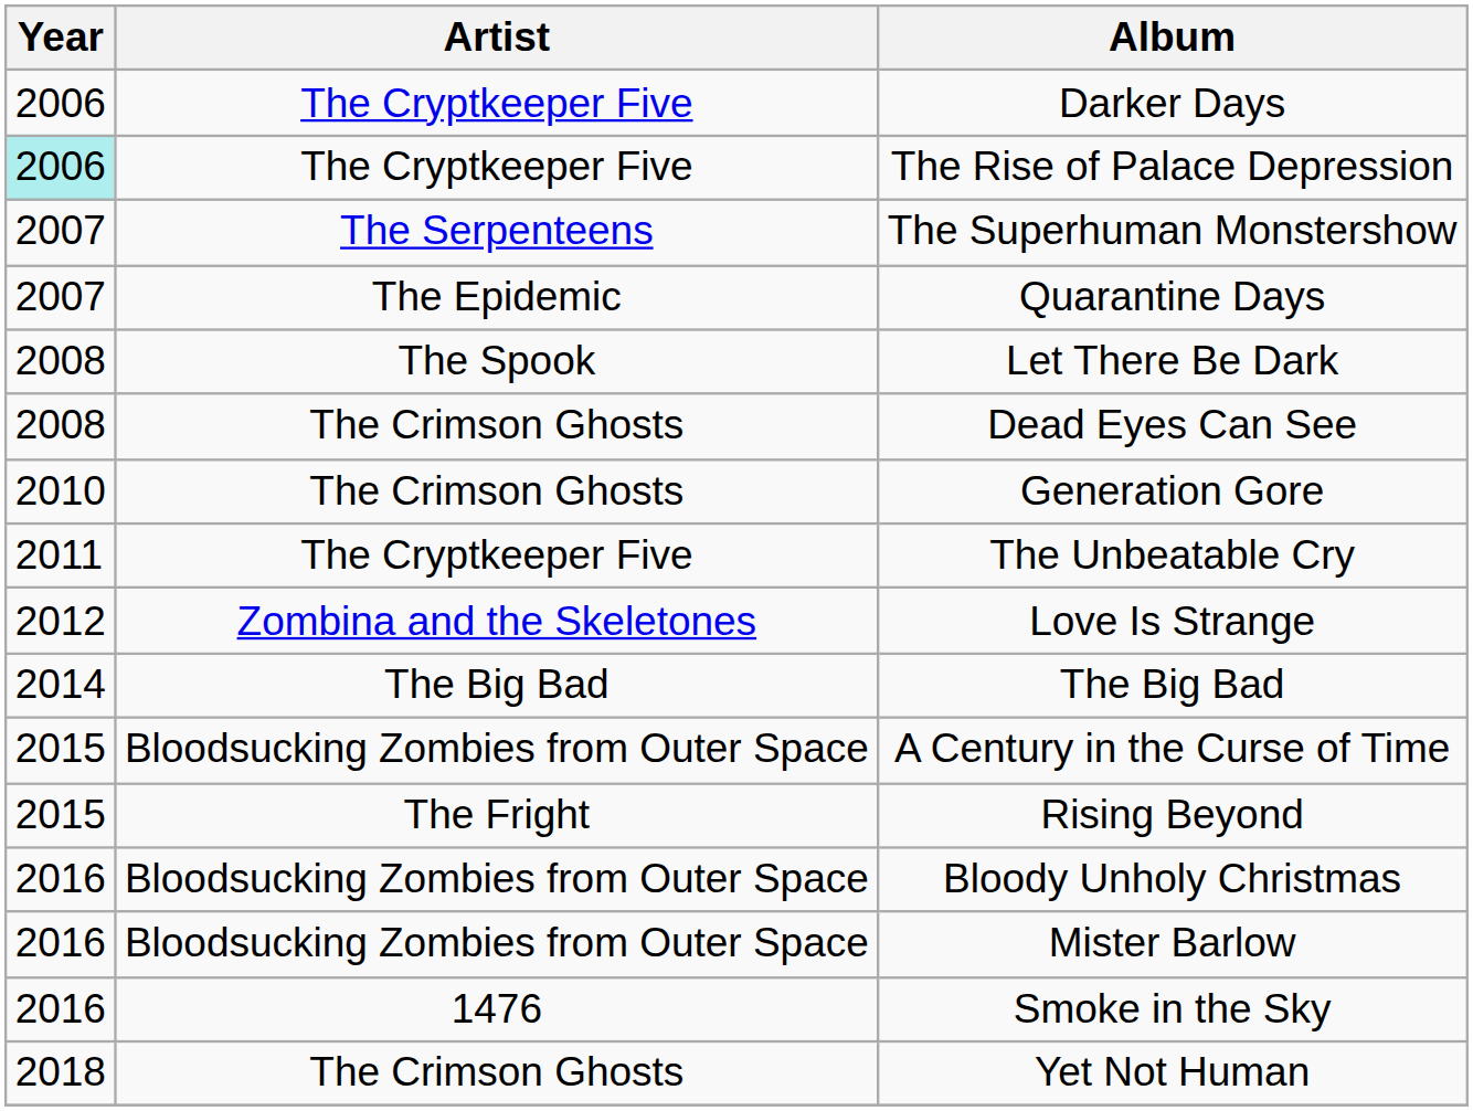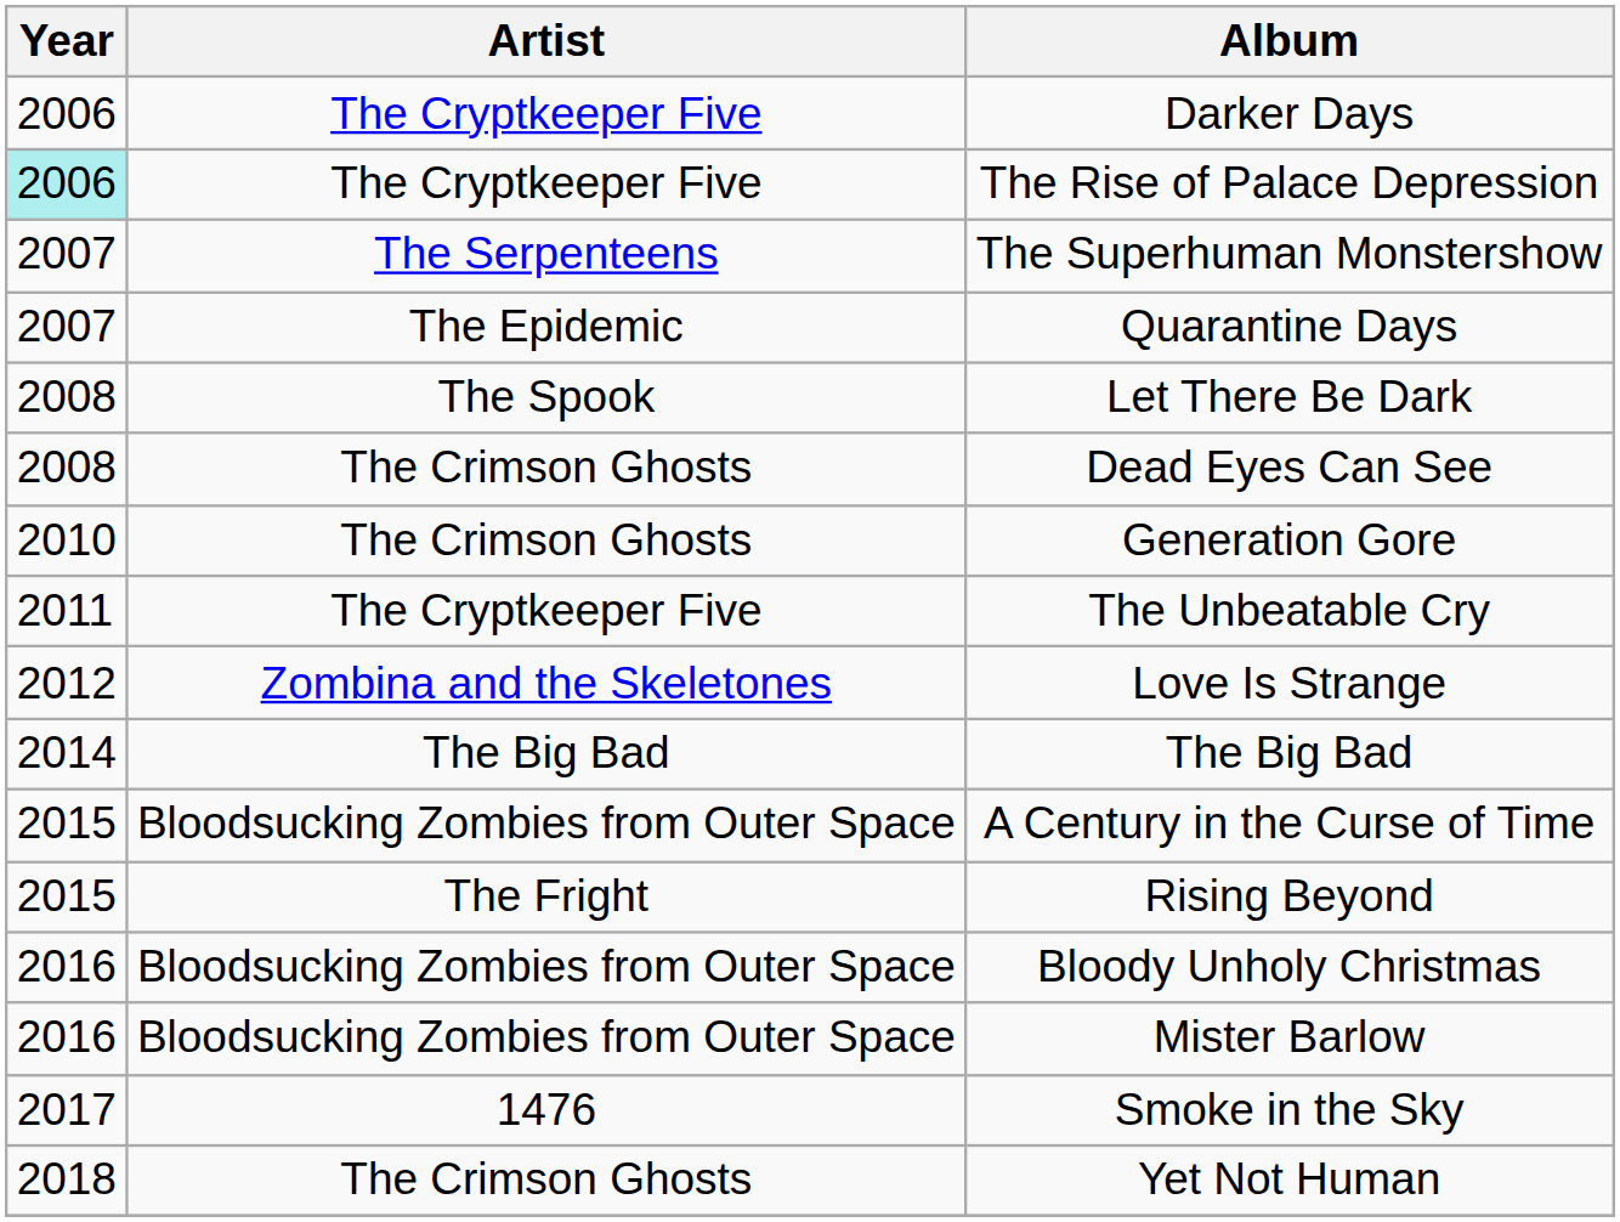 <table class="wikitable plainrowheaders" border="1">
 <tr>
 <th scope="col">Year</th>
 <th scope="col">Artist</th>
 <th scope="col">Album</th>
 </tr>
 <tr>
 <td ! scope="row">2006</td>
 <td style="text-align:center;"><a href='#'>The Cryptkeeper Five</a></td>
 <td style="text-align:center;">Darker Days</td>
 </tr>
 <tr>
 <td ! scope="row" style="background: paleturquoise;">2006</td>
 <td style="text-align:center;">The Cryptkeeper Five</td>
 <td style="text-align:center;">The Rise of Palace Depression</td>
 </tr>
 <tr>
 <td ! scope="row">2007</td>
 <td style="text-align:center;"><a href='#'>The Serpenteens</a></td>
 <td style="text-align:center;">The Superhuman Monstershow</td>
 </tr>
 <tr>
 <td ! scope="row">2007</td>
 <td style="text-align:center;">The Epidemic</td>
 <td style="text-align:center;">Quarantine Days</td>
 </tr>
 <tr>
 <td ! scope="row">2008</td>
 <td style="text-align:center;">The Spook</td>
 <td style="text-align:center;">Let There Be Dark</td>
 </tr>
 <tr>
 <td ! scope="row">2008</td>
 <td style="text-align:center;">The Crimson Ghosts</td>
 <td style="text-align:center;">Dead Eyes Can See</td>
 </tr>
 <tr>
 <td ! scope="row">2010</td>
 <td style="text-align:center;">The Crimson Ghosts</td>
 <td style="text-align:center;">Generation Gore</td>
 </tr>
 <tr>
 <td ! scope="row">2011</td>
 <td style="text-align:center;">The Cryptkeeper Five</td>
 <td style="text-align:center;">The Unbeatable Cry</td>
 </tr>
 <tr>
 <td ! scope="row">2012</td>
 <td style="text-align:center;"><a href='#'>Zombina and the Skeletones</a></td>
 <td style="text-align:center;">Love Is Strange</td>
 </tr>
 <tr>
 <td ! scope="row">2014</td>
 <td style="text-align:center;">The Big Bad</td>
 <td style="text-align:center;">The Big Bad</td>
 </tr>
 <tr>
 <td ! scope="row">2015</td>
 <td style="text-align:center;">Bloodsucking Zombies from Outer Space</td>
 <td style="text-align:center;">A Century in the Curse of Time</td>
 </tr>
 <tr>
 <td ! scope="row">2015</td>
 <td style="text-align:center;">The Fright</td>
 <td style="text-align:center;">Rising Beyond</td>
 </tr>
 <tr>
 <td ! scope="row">2016</td>
 <td style="text-align:center;">Bloodsucking Zombies from Outer Space</td>
 <td style="text-align:center;">Bloody Unholy Christmas</td>
 </tr>
 <tr>
 <td ! scope="row">2016</td>
 <td style="text-align:center;">Bloodsucking Zombies from Outer Space</td>
 <td style="text-align:center;">Mister Barlow</td>
 </tr>
 <tr>
-<td ! scope="row">2016</td>
+<td ! scope="row">2017</td>
 <td style="text-align:center;">1476</td>
 <td style="text-align:center;">Smoke in the Sky</td>
 </tr>
 <tr>
 <td ! scope="row">2018</td>
 <td style="text-align:center;">The Crimson Ghosts</td>
 <td style="text-align:center;">Yet Not Human</td>
 </tr>
 <tr>
 </tr>
 </table>
